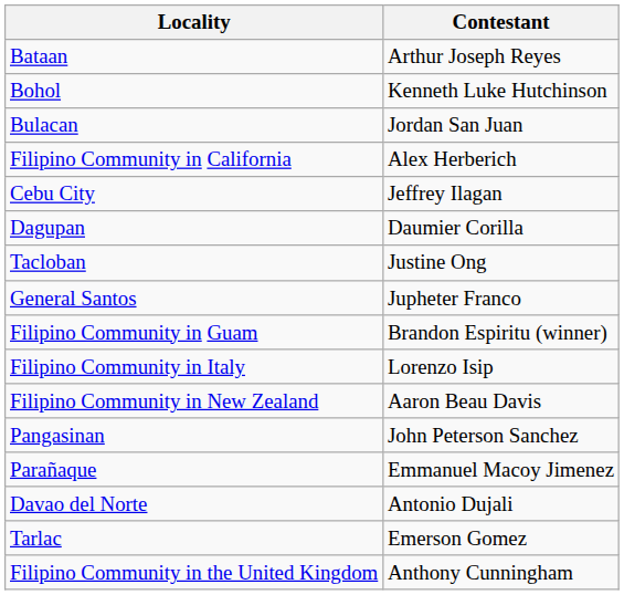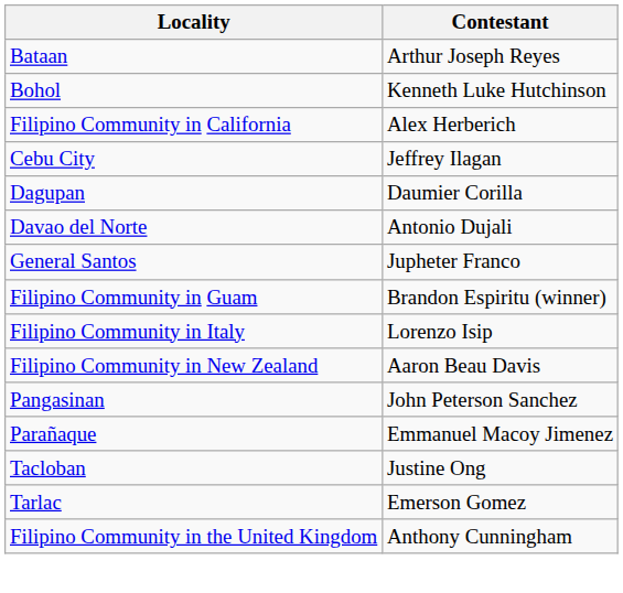 <table class="wikitable sortable" style="font-size: 95%;">
 <tr>
 <th>Locality</th>
 <th>Contestant</th>
 </tr>
 <tr>
 <td><a href='#'>Bataan</a></td>
 <td>Arthur Joseph Reyes</td>
 </tr>
 <tr>
 <td><a href='#'>Bohol</a></td>
 <td>Kenneth Luke Hutchinson</td>
 </tr>
 <tr>
-<td><a href='#'>Bulacan</a></td>
-<td>Jordan San Juan</td>
-</tr>
-<tr>
 <td><a href='#'>Filipino Community in</a> <a href='#'>California</a></td>
 <td>Alex Herberich</td>
 </tr>
 <tr>
 <td><a href='#'>Cebu City</a></td>
 <td>Jeffrey Ilagan</td>
 </tr>
 <tr>
 <td><a href='#'>Dagupan</a></td>
 <td>Daumier Corilla</td>
 </tr>
 <tr>
-<td><a href='#'>Tacloban</a></td>
-<td>Justine Ong</td>
+<td><a href='#'>Davao del Norte</a></td>
+<td>Antonio Dujali</td>
 </tr>
 <tr>
 <td><a href='#'>General Santos</a></td>
 <td>Jupheter Franco</td>
 </tr>
 <tr>
 <td><a href='#'>Filipino Community in</a> <a href='#'>Guam</a></td>
 <td>Brandon Espiritu (winner)</td>
 </tr>
 <tr>
 <td><a href='#'>Filipino Community in Italy</a></td>
 <td>Lorenzo Isip</td>
 </tr>
 <tr>
 <td><a href='#'>Filipino Community in New Zealand</a></td>
 <td>Aaron Beau Davis</td>
 </tr>
 <tr>
 <td><a href='#'>Pangasinan</a></td>
 <td>John Peterson Sanchez</td>
 </tr>
 <tr>
 <td><a href='#'>Parañaque</a></td>
 <td>Emmanuel Macoy Jimenez</td>
 </tr>
 <tr>
-<td><a href='#'>Davao del Norte</a></td>
-<td>Antonio Dujali</td>
+<td><a href='#'>Tacloban</a></td>
+<td>Justine Ong</td>
 </tr>
 <tr>
 <td><a href='#'>Tarlac</a></td>
 <td>Emerson Gomez</td>
 </tr>
 <tr>
 <td><a href='#'>Filipino Community in the United Kingdom</a></td>
 <td>Anthony Cunningham</td>
 </tr>
 </table>
